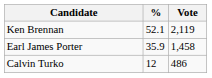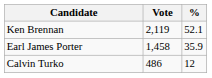 <table class="wikitable">
 <tr>
 <th bgcolor="#DDDDFF" width="200px">Candidate</th>
+<th bgcolor="#DDDDFF" width="50px">Vote</th>
 <th bgcolor="#DDDDFF" width="30px">%</th>
-<th bgcolor="#DDDDFF" width="50px">Vote</th>
 </tr>
 <tr>
 <td>Ken Brennan</td>
+<td>2,119</td>
 <td>52.1</td>
-<td>2,119</td>
 </tr>
 <tr>
 <td>Earl James Porter</td>
+<td>1,458</td>
 <td>35.9</td>
-<td>1,458</td>
 </tr>
 <tr>
 <td>Calvin Turko</td>
+<td>486</td>
 <td>12</td>
-<td>486</td>
 </tr>
 </table>
